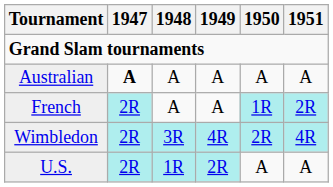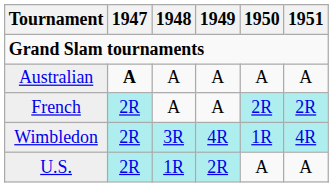 <table class="wikitable" style=text-align:center;font-size:90%>
 <tr bgcolor="#efefef">
 <th>Tournament</th>
 <th>1947</th>
 <th>1948</th>
 <th>1949</th>
 <th>1950</th>
 <th>1951</th>
 </tr>
 <tr>
 <td colspan="31" align=left><strong>Grand Slam tournaments</strong></td>
 </tr>
 <tr>
 <td style="background:#EFEFEF;"><a href='#'>Australian</a></td>
 <td align="center"><strong>A</strong></td>
 <td align="center">A</td>
 <td align="center">A</td>
 <td align="center">A</td>
 <td align="center">A</td>
 </tr>
 <tr>
 <td style="background:#EFEFEF;"><a href='#'>French</a></td>
 <td align="center" style="background:#afeeee;"><a href='#'>2R</a></td>
 <td align="center">A</td>
 <td align="center">A</td>
-<td align="center" style="background:#afeeee;"><a href='#'>1R</a></td>
+<td align="center" style="background:#afeeee;"><a href='#'>2R</a></td>
 <td align="center" style="background:#afeeee;"><a href='#'>2R</a></td>
 </tr>
 <tr>
 <td style="background:#EFEFEF;"><a href='#'>Wimbledon</a></td>
 <td align="center" style="background:#afeeee;"><a href='#'>2R</a></td>
 <td align="center" style="background:#afeeee;"><a href='#'>3R</a></td>
 <td align="center" style="background:#afeeee;"><a href='#'>4R</a></td>
-<td align="center" style="background:#afeeee;"><a href='#'>2R</a></td>
+<td align="center" style="background:#afeeee;"><a href='#'>1R</a></td>
 <td align="center" style="background:#afeeee;"><a href='#'>4R</a></td>
 </tr>
 <tr>
 <td style="background:#EFEFEF;"><a href='#'>U.S.</a></td>
 <td align="center" style="background:#afeeee;"><a href='#'>2R</a></td>
 <td align="center" style="background:#afeeee;"><a href='#'>1R</a></td>
 <td align="center" style="background:#afeeee;"><a href='#'>2R</a></td>
 <td align="center">A</td>
 <td align="center">A</td>
 </tr>
 </table>
